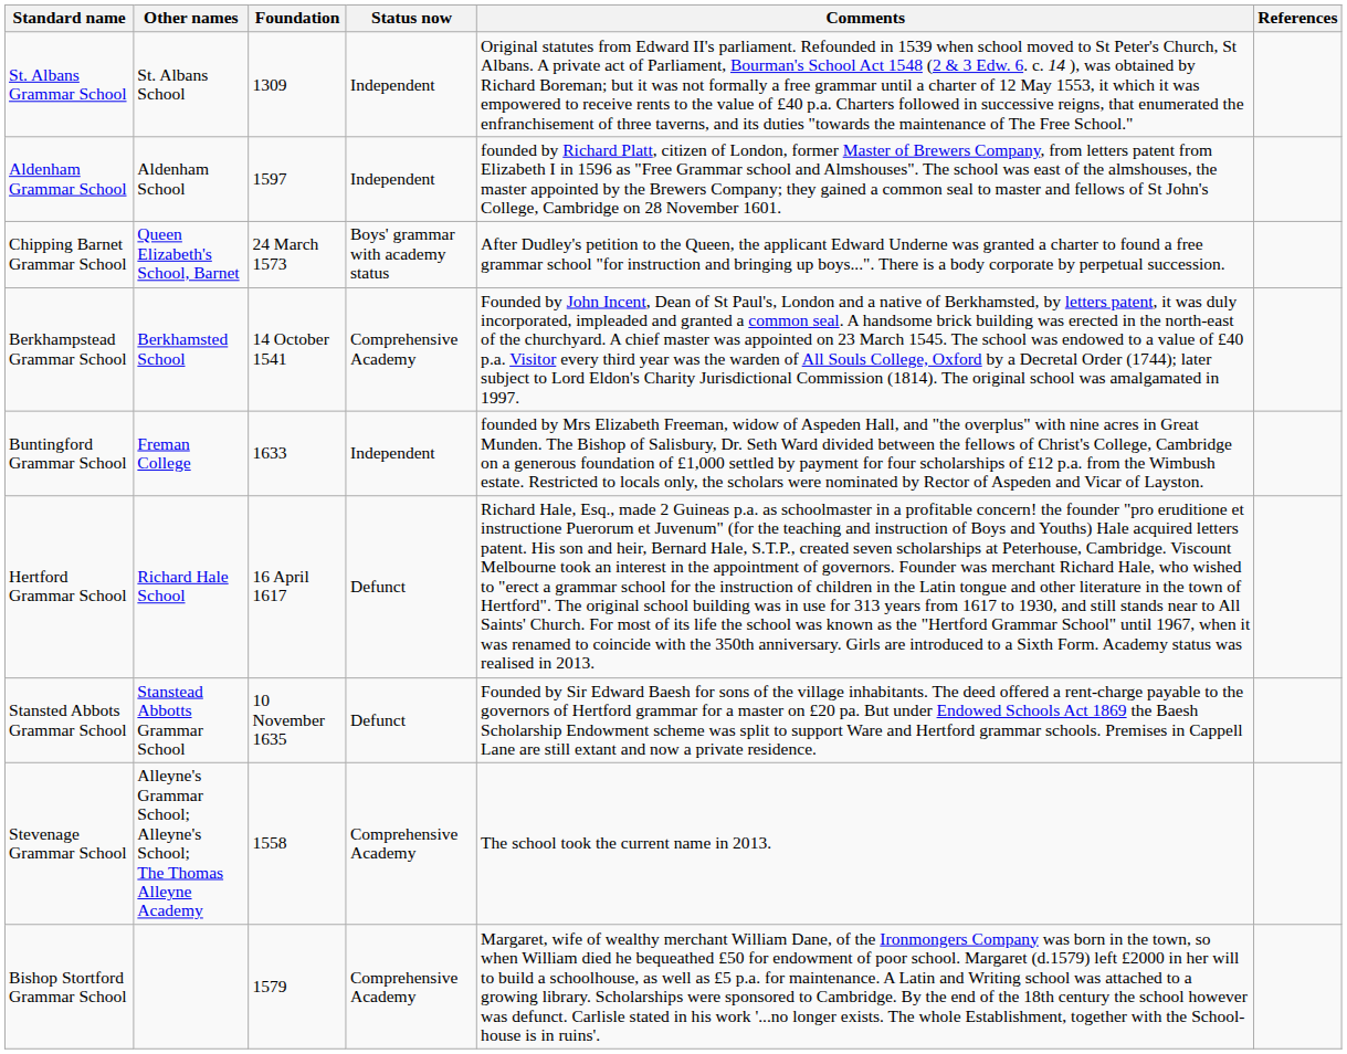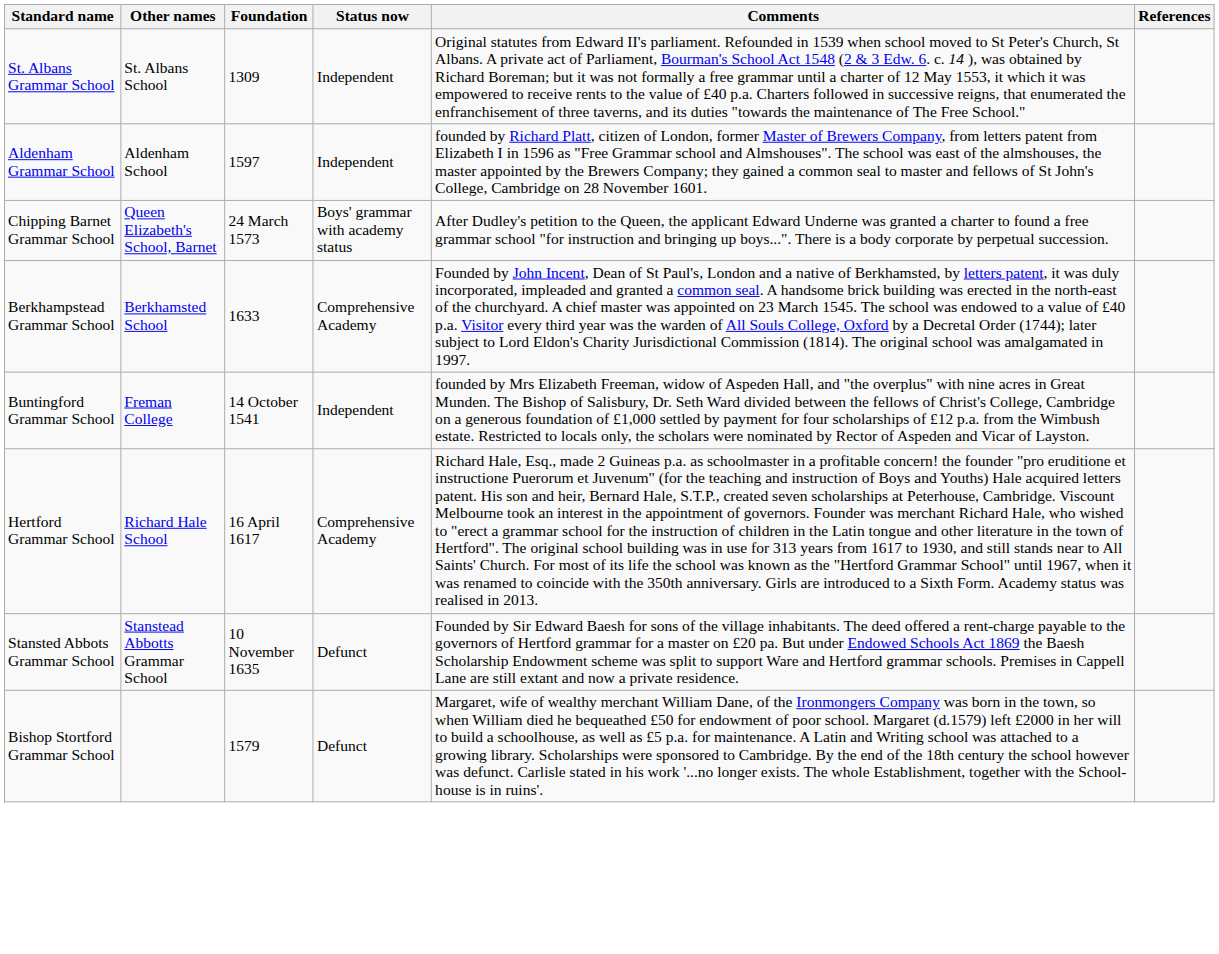 <table class="wikitable">
 <tr>
 <th>Standard name</th>
 <th>Other names</th>
 <th>Foundation</th>
 <th>Status now</th>
 <th>Comments</th>
 <th>References</th>
 </tr>
 <tr>
 <td><a href='#'>St. Albans Grammar School</a></td>
 <td>St. Albans School</td>
 <td>1309</td>
 <td>Independent</td>
 <td>Original statutes from Edward II's parliament. Refounded in 1539 when school moved to St Peter's Church, St Albans. A private act of Parliament, <a href='#'>Bourman's School Act 1548</a> (<a href='#'>2 & 3 Edw. 6</a>. c. <em>14</em> ), was obtained by Richard Boreman; but it was not formally a free grammar until a charter of 12 May 1553, it which it was empowered to receive rents to the value of £40 p.a. Charters followed in successive reigns, that enumerated the enfranchisement of three taverns, and its duties "towards the maintenance of The Free School."</td>
 <td></td>
 </tr>
 <tr>
 <td><a href='#'>Aldenham Grammar School</a></td>
 <td>Aldenham School</td>
 <td>1597</td>
 <td>Independent</td>
 <td>founded by <a href='#'>Richard Platt</a>, citizen of London, former <a href='#'>Master of Brewers Company</a>, from letters patent from Elizabeth I in 1596 as "Free Grammar school and Almshouses". The school was east of the almshouses, the master appointed by the Brewers Company; they gained a common seal to master and fellows of St John's College, Cambridge on 28 November 1601.</td>
 <td></td>
 </tr>
 <tr>
 <td>Chipping Barnet Grammar School</td>
 <td><a href='#'>Queen Elizabeth's School, Barnet</a></td>
 <td>24 March 1573</td>
 <td>Boys' grammar with academy status</td>
 <td>After Dudley's petition to the Queen, the applicant Edward Underne was granted a charter to found a free grammar school "for instruction and bringing up boys...". There is a body corporate by perpetual succession.</td>
 <td></td>
 </tr>
 <tr>
 <td>Berkhampstead Grammar School</td>
 <td><a href='#'>Berkhamsted School</a></td>
-<td>14 October 1541</td>
+<td>1633</td>
 <td>Comprehensive Academy</td>
 <td>Founded by <a href='#'>John Incent</a>, Dean of St Paul's, London and a native of Berkhamsted, by <a href='#'>letters patent</a>, it was duly incorporated, impleaded and granted a <a href='#'>common seal</a>. A handsome brick building was erected in the north-east of the churchyard. A chief master was appointed on 23 March 1545. The school was endowed to a value of £40 p.a. <a href='#'>Visitor</a> every third year was the warden of <a href='#'>All Souls College, Oxford</a> by a Decretal Order (1744); later subject to Lord Eldon's Charity Jurisdictional Commission (1814). The original school was amalgamated in 1997.</td>
 <td></td>
 </tr>
 <tr>
 <td>Buntingford Grammar School</td>
 <td><a href='#'>Freman College</a></td>
-<td>1633</td>
+<td>14 October 1541</td>
 <td>Independent</td>
 <td>founded by Mrs Elizabeth Freeman, widow of Aspeden Hall, and "the overplus" with nine acres in Great Munden. The Bishop of Salisbury, Dr. Seth Ward divided between the fellows of Christ's College, Cambridge on a generous foundation of £1,000 settled by payment for four scholarships of £12 p.a. from the Wimbush estate. Restricted to locals only, the scholars were nominated by Rector of Aspeden and Vicar of Layston.</td>
 <td></td>
 </tr>
 <tr>
 <td>Hertford Grammar School</td>
 <td><a href='#'>Richard Hale School</a></td>
 <td>16 April 1617</td>
-<td>Defunct</td>
+<td>Comprehensive Academy</td>
 <td>Richard Hale, Esq., made 2 Guineas p.a. as schoolmaster in a profitable concern! the founder "pro eruditione et instructione Puerorum et Juvenum" (for the teaching and instruction of Boys and Youths) Hale acquired letters patent. His son and heir, Bernard Hale, S.T.P., created seven scholarships at Peterhouse, Cambridge. Viscount Melbourne took an interest in the appointment of governors. Founder was merchant Richard Hale, who wished to "erect a grammar school for the instruction of children in the Latin tongue and other literature in the town of Hertford". The original school building was in use for 313 years from 1617 to 1930, and still stands near to All Saints' Church. For most of its life the school was known as the "Hertford Grammar School" until 1967, when it was renamed to coincide with the 350th anniversary. Girls are introduced to a Sixth Form. Academy status was realised in 2013.</td>
 <td></td>
 </tr>
 <tr>
 <td>Stansted Abbots Grammar School</td>
 <td><a href='#'>Stanstead Abbotts</a> Grammar School</td>
 <td>10 November 1635</td>
 <td>Defunct</td>
 <td>Founded by Sir Edward Baesh for sons of the village inhabitants. The deed offered a rent-charge payable to the governors of Hertford grammar for a master on £20 pa. But under <a href='#'>Endowed Schools Act 1869</a> the Baesh Scholarship Endowment scheme was split to support Ware and Hertford grammar schools. Premises in Cappell Lane are still extant and now a private residence.</td>
 <td></td>
 </tr>
 <tr>
-<td>Stevenage Grammar School</td>
-<td>Alleyne's Grammar School;<br>Alleyne's School;<br><a href='#'>The Thomas Alleyne Academy</a></td>
-<td>1558</td>
-<td>Comprehensive Academy</td>
-<td>The school took the current name in 2013.</td>
-<td></td>
-</tr>
-<tr>
 <td>Bishop Stortford Grammar School</td>
 <td></td>
 <td>1579</td>
-<td>Comprehensive Academy</td>
+<td>Defunct</td>
 <td>Margaret, wife of wealthy merchant William Dane, of the <a href='#'>Ironmongers Company</a> was born in the town, so when William died he bequeathed £50 for endowment of poor school. Margaret (d.1579) left £2000 in her will to build a schoolhouse, as well as £5 p.a. for maintenance. A Latin and Writing school was attached to a growing library. Scholarships were sponsored to Cambridge. By the end of the 18th century the school however was defunct. Carlisle stated in his work '...no longer exists. The whole Establishment, together with the School-house is in ruins'.</td>
 <td></td>
 </tr>
 </table>
